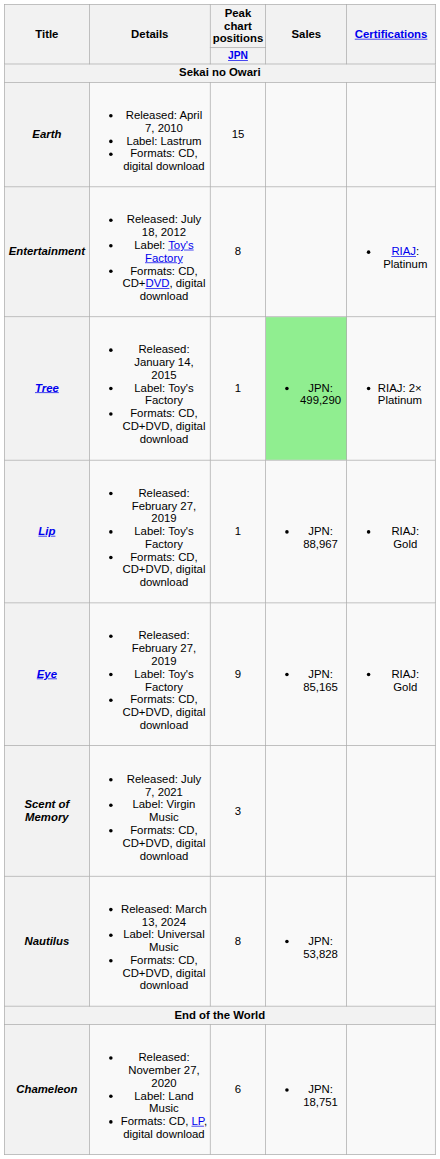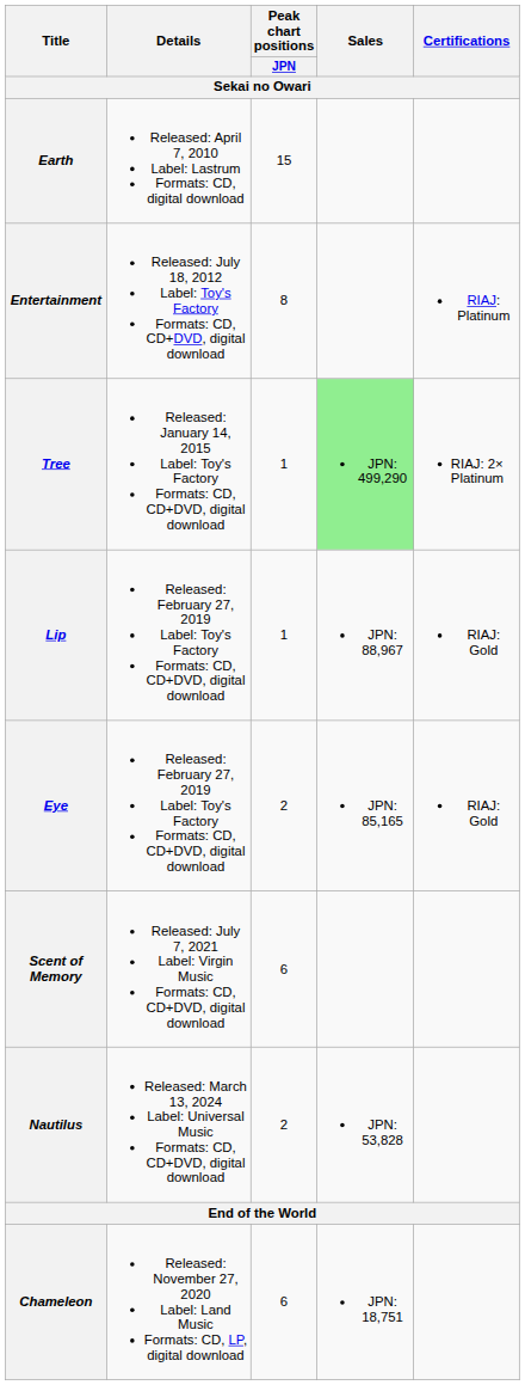 <table class="wikitable plainrowheaders" style="text-align:center;">
 <tr>
 <th scope=col rowspan="2">Title</th>
 <th scope=col rowspan="2">Details</th>
 <th scope=col colspan="1">Peak chart positions</th>
 <th scope=col rowspan="2">Sales</th>
 <th scope=col rowspan="2"><a href='#'>Certifications</a></th>
 </tr>
 <tr>
 <th style="width:3em;font-size:90%;"><a href='#'>JPN</a><br></th>
 </tr>
 <tr>
 <th colspan="5">Sekai no Owari</th>
 </tr>
 <tr>
 <th scope="row"><em>Earth</em></th>
 <td><br><ul><li>Released: April 7, 2010 </li><li>Label: Lastrum</li><li>Formats: CD, digital download</li></ul></td>
 <td>15</td>
 <td></td>
 <td></td>
 </tr>
 <tr>
 <th scope="row"><em>Entertainment</em></th>
 <td><br><ul><li>Released: July 18, 2012 </li><li>Label: <a href='#'>Toy's Factory</a></li><li>Formats: CD, CD+<a href='#'>DVD</a>, digital download</li></ul></td>
 <td>8</td>
 <td></td>
 <td><br><ul><li><a href='#'>RIAJ</a>: Platinum</li></ul></td>
 </tr>
 <tr>
 <th scope="row"><em><a href='#'>Tree</a></em></th>
 <td><br><ul><li>Released: January 14, 2015 </li><li>Label: Toy's Factory</li><li>Formats: CD, CD+DVD, digital download</li></ul></td>
 <td>1</td>
 <td style="background: lightgreen;"><br><ul><li>JPN: 499,290</li></ul></td>
 <td align="left"><br><ul><li>RIAJ: 2× Platinum</li></ul></td>
 </tr>
 <tr>
 <th scope="row"><em><a href='#'>Lip</a></em></th>
 <td><br><ul><li>Released: February 27, 2019 </li><li>Label: Toy's Factory</li><li>Formats: CD, CD+DVD, digital download</li></ul></td>
 <td>1</td>
 <td><br><ul><li>JPN: 88,967</li></ul></td>
 <td><br><ul><li>RIAJ: Gold</li></ul></td>
 </tr>
 <tr>
 <th scope="row"><em><a href='#'>Eye</a></em></th>
 <td><br><ul><li>Released: February 27, 2019 </li><li>Label: Toy's Factory</li><li>Formats: CD, CD+DVD, digital download</li></ul></td>
-<td>9</td>
+<td>2</td>
 <td><br><ul><li>JPN: 85,165</li></ul></td>
 <td><br><ul><li>RIAJ: Gold</li></ul></td>
 </tr>
 <tr>
 <th scope="row"><em>Scent of Memory</em></th>
 <td><br><ul><li>Released: July 7, 2021 </li><li>Label: Virgin Music</li><li>Formats: CD, CD+DVD, digital download</li></ul></td>
-<td>3</td>
+<td>6</td>
 <td></td>
 <td></td>
 </tr>
 <tr>
 <th scope="row"><em>Nautilus</em></th>
 <td><br><ul><li>Released: March 13, 2024 </li><li>Label: Universal Music</li><li>Formats: CD, CD+DVD, digital download</li></ul></td>
-<td>8</td>
+<td>2</td>
 <td><br><ul><li>JPN: 53,828</li></ul></td>
 <td></td>
 </tr>
 <tr>
 <th colspan="5">End of the World</th>
 </tr>
 <tr>
 <th scope="row"><em>Chameleon</em></th>
 <td><br><ul><li>Released: November 27, 2020 </li><li>Label: Land Music</li><li>Formats: CD, <a href='#'>LP</a>, digital download</li></ul></td>
 <td>6</td>
 <td><br><ul><li>JPN: 18,751</li></ul></td>
 <td></td>
 </tr>
 </table>
